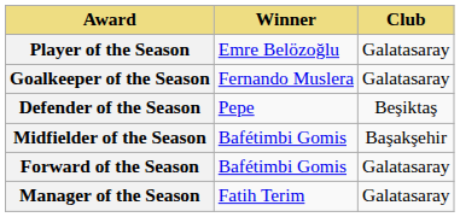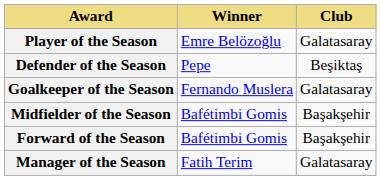 <table class="wikitable" style="text-align:center">
 <tr>
 <th style="background-color: #eedd82"><strong>Award</strong></th>
 <th style="background-color: #eedd82"><strong>Winner</strong></th>
 <th style="background-color: #eedd82"><strong>Club</strong></th>
 </tr>
 <tr>
 <th><strong>Player of the Season</strong></th>
 <td align="left"> <a href='#'>Emre Belözoğlu</a></td>
 <td>Galatasaray</td>
 </tr>
 <tr>
+<th><strong>Defender of the Season</strong></th>
+<td align="left"> <a href='#'>Pepe</a></td>
+<td>Beşiktaş</td>
+</tr>
+<tr>
 <th><strong>Goalkeeper of the Season</strong></th>
 <td align="left "> <a href='#'>Fernando Muslera</a></td>
 <td>Galatasaray</td>
-</tr>
-<tr>
-<th><strong>Defender of the Season</strong></th>
-<td align="left"> <a href='#'>Pepe</a></td>
-<td>Beşiktaş</td>
 </tr>
 <tr>
 <th><strong>Midfielder of the Season</strong></th>
 <td align="left"> <a href='#'>Bafétimbi Gomis</a></td>
 <td>Başakşehir</td>
 </tr>
 <tr>
 <th><strong>Forward of the Season</strong></th>
 <td align="left"> <a href='#'>Bafétimbi Gomis</a></td>
-<td>Galatasaray</td>
+<td>Başakşehir</td>
 </tr>
 <tr>
 <th><strong>Manager of the Season</strong></th>
 <td align="left"> <a href='#'>Fatih Terim</a></td>
 <td>Galatasaray</td>
 </tr>
 </table>
